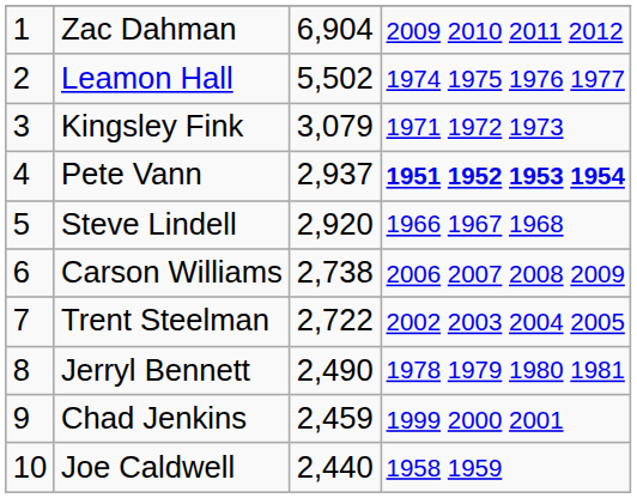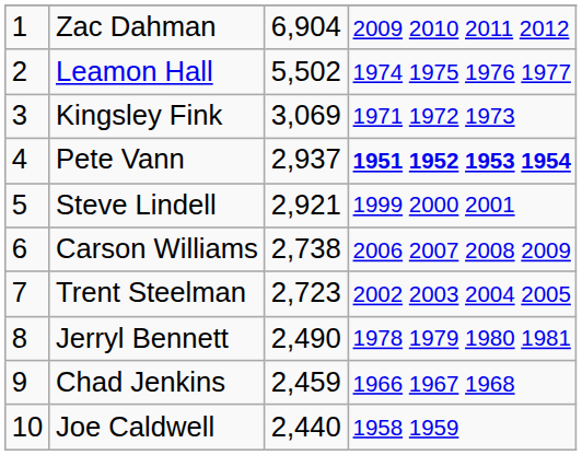 <table class="wikitable">
 <tr>
 </tr>
 <tr>
 <td>1</td>
 <td>Zac Dahman</td>
 <td>6,904</td>
 <td style="font-size:80%;"><a href='#'>2009</a> <a href='#'>2010</a> <a href='#'>2011</a> <a href='#'>2012</a></td>
 </tr>
 <tr>
 <td>2</td>
 <td><a href='#'>Leamon Hall</a></td>
 <td>5,502</td>
 <td style="font-size:80%;"><a href='#'>1974</a> <a href='#'>1975</a> <a href='#'>1976</a> <a href='#'>1977</a></td>
 </tr>
 <tr>
 <td>3</td>
 <td>Kingsley Fink</td>
-<td>3,079</td>
+<td>3,069</td>
 <td style="font-size:80%;"><a href='#'>1971</a> <a href='#'>1972</a> <a href='#'>1973</a></td>
 </tr>
 <tr>
 <td>4</td>
 <td>Pete Vann</td>
 <td>2,937</td>
 <td style="font-size:80%;"><strong><a href='#'>1951</a> <a href='#'>1952</a> <a href='#'>1953</a> <a href='#'>1954</a></strong></td>
 </tr>
 <tr>
 <td>5</td>
 <td>Steve Lindell</td>
-<td>2,920</td>
-<td style="font-size:80%;"><a href='#'>1966</a> <a href='#'>1967</a> <a href='#'>1968</a></td>
+<td>2,921</td>
+<td style="font-size:80%;"><a href='#'>1999</a> <a href='#'>2000</a> <a href='#'>2001</a></td>
 </tr>
 <tr>
 <td>6</td>
 <td>Carson Williams</td>
 <td>2,738</td>
 <td style="font-size:80%;"><a href='#'>2006</a> <a href='#'>2007</a> <a href='#'>2008</a> <a href='#'>2009</a></td>
 </tr>
 <tr>
 <td>7</td>
 <td>Trent Steelman</td>
-<td>2,722</td>
+<td>2,723</td>
 <td style="font-size:80%;"><a href='#'>2002</a> <a href='#'>2003</a> <a href='#'>2004</a> <a href='#'>2005</a></td>
 </tr>
 <tr>
 <td>8</td>
 <td>Jerryl Bennett</td>
 <td>2,490</td>
 <td style="font-size:80%;"><a href='#'>1978</a> <a href='#'>1979</a> <a href='#'>1980</a> <a href='#'>1981</a></td>
 </tr>
 <tr>
 <td>9</td>
 <td>Chad Jenkins</td>
 <td>2,459</td>
-<td style="font-size:80%;"><a href='#'>1999</a> <a href='#'>2000</a> <a href='#'>2001</a></td>
+<td style="font-size:80%;"><a href='#'>1966</a> <a href='#'>1967</a> <a href='#'>1968</a></td>
 </tr>
 <tr>
 <td>10</td>
 <td>Joe Caldwell</td>
 <td>2,440</td>
 <td style="font-size:80%;"><a href='#'>1958</a> <a href='#'>1959</a></td>
 </tr>
 </table>
